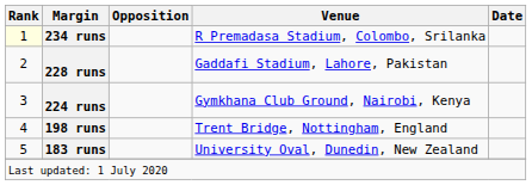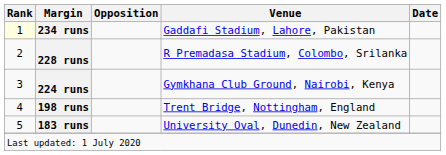 <table class="wikitable plainrowheaders sortable">
 <tr>
 <th scope=col>Rank</th>
 <th scope=col>Margin</th>
 <th scope=col>Opposition</th>
 <th scope=col>Venue</th>
 <th scope=col>Date</th>
 </tr>
 <tr>
 <td align=center style="background: lightyellow;">1</td>
 <th scope=row style="text-align:center;">234 runs</th>
 <td></td>
-<td><a href='#'>R Premadasa Stadium</a>, <a href='#'>Colombo</a>, Srilanka</td>
+<td><a href='#'>Gaddafi Stadium</a>, <a href='#'>Lahore</a>, Pakistan</td>
 <td></td>
 </tr>
 <tr>
 <td align=center>2</td>
 <th scope=row style=text-align:center;><br>228 runs</th>
 <td></td>
-<td><a href='#'>Gaddafi Stadium</a>, <a href='#'>Lahore</a>, Pakistan</td>
+<td><a href='#'>R Premadasa Stadium</a>, <a href='#'>Colombo</a>, Srilanka</td>
 <td></td>
 </tr>
 <tr>
 <td align=center>3</td>
 <th scope=row style=text-align:center;><br>224 runs</th>
 <td></td>
 <td><a href='#'>Gymkhana Club Ground</a>, <a href='#'>Nairobi</a>, Kenya</td>
 <td></td>
 </tr>
 <tr>
 <td align=center>4</td>
 <th scope=row style=text-align:center;>198 runs</th>
 <td></td>
 <td><a href='#'>Trent Bridge</a>, <a href='#'>Nottingham</a>, England</td>
 <td></td>
 </tr>
 <tr>
 <td align=center>5</td>
 <th scope=row style=text-align:center;>183 runs</th>
 <td></td>
 <td><a href='#'>University Oval</a>, <a href='#'>Dunedin</a>, New Zealand</td>
 <td></td>
 </tr>
 <tr>
 </tr>
 <tr class=sortbottom>
 <td colspan=5><small>Last updated: 1 July 2020</small></td>
 </tr>
 </table>
